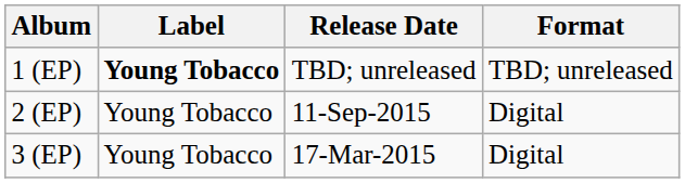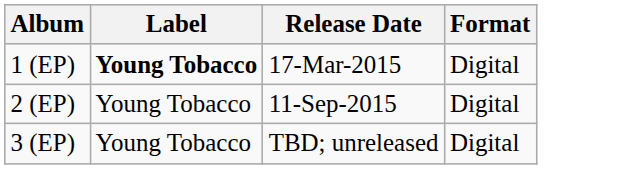 <table class="wikitable">
 <tr>
 <th>Album</th>
 <th>Label</th>
 <th>Release Date</th>
 <th>Format</th>
 </tr>
 <tr>
 <td>1 (EP)</td>
 <td><strong>Young Tobacco</strong></td>
-<td>TBD; unreleased</td>
-<td>TBD; unreleased</td>
+<td>17-Mar-2015</td>
+<td>Digital</td>
 </tr>
 <tr>
 <td>2 (EP)</td>
 <td>Young Tobacco</td>
 <td>11-Sep-2015</td>
 <td>Digital</td>
 </tr>
 <tr>
 <td>3 (EP)</td>
 <td>Young Tobacco</td>
-<td>17-Mar-2015</td>
+<td>TBD; unreleased</td>
 <td>Digital</td>
 </tr>
 </table>
